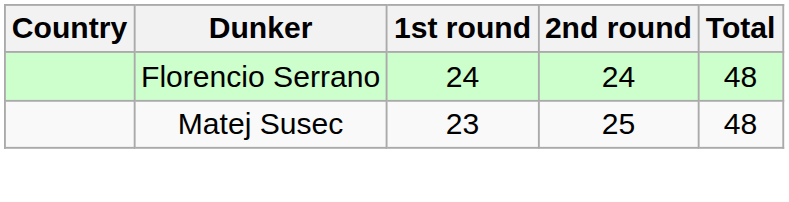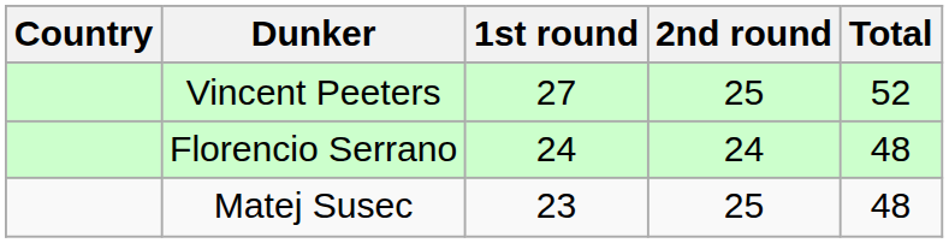 <table class="wikitable sortable" style="text-align:center">
 <tr>
 <th>Country</th>
 <th>Dunker</th>
 <th>1st round</th>
 <th>2nd round</th>
 <th>Total</th>
+</tr>
+<tr bgcolor="#ccffcc">
+<td align=left></td>
+<td>Vincent Peeters</td>
+<td>27</td>
+<td>25</td>
+<td>52</td>
 </tr>
 <tr bgcolor="#ccffcc">
 <td align=left></td>
 <td>Florencio Serrano</td>
 <td>24</td>
 <td>24</td>
 <td>48</td>
 </tr>
 <tr>
 <td align=left></td>
 <td>Matej Susec</td>
 <td>23</td>
 <td>25</td>
 <td>48</td>
 </tr>
 </table>
